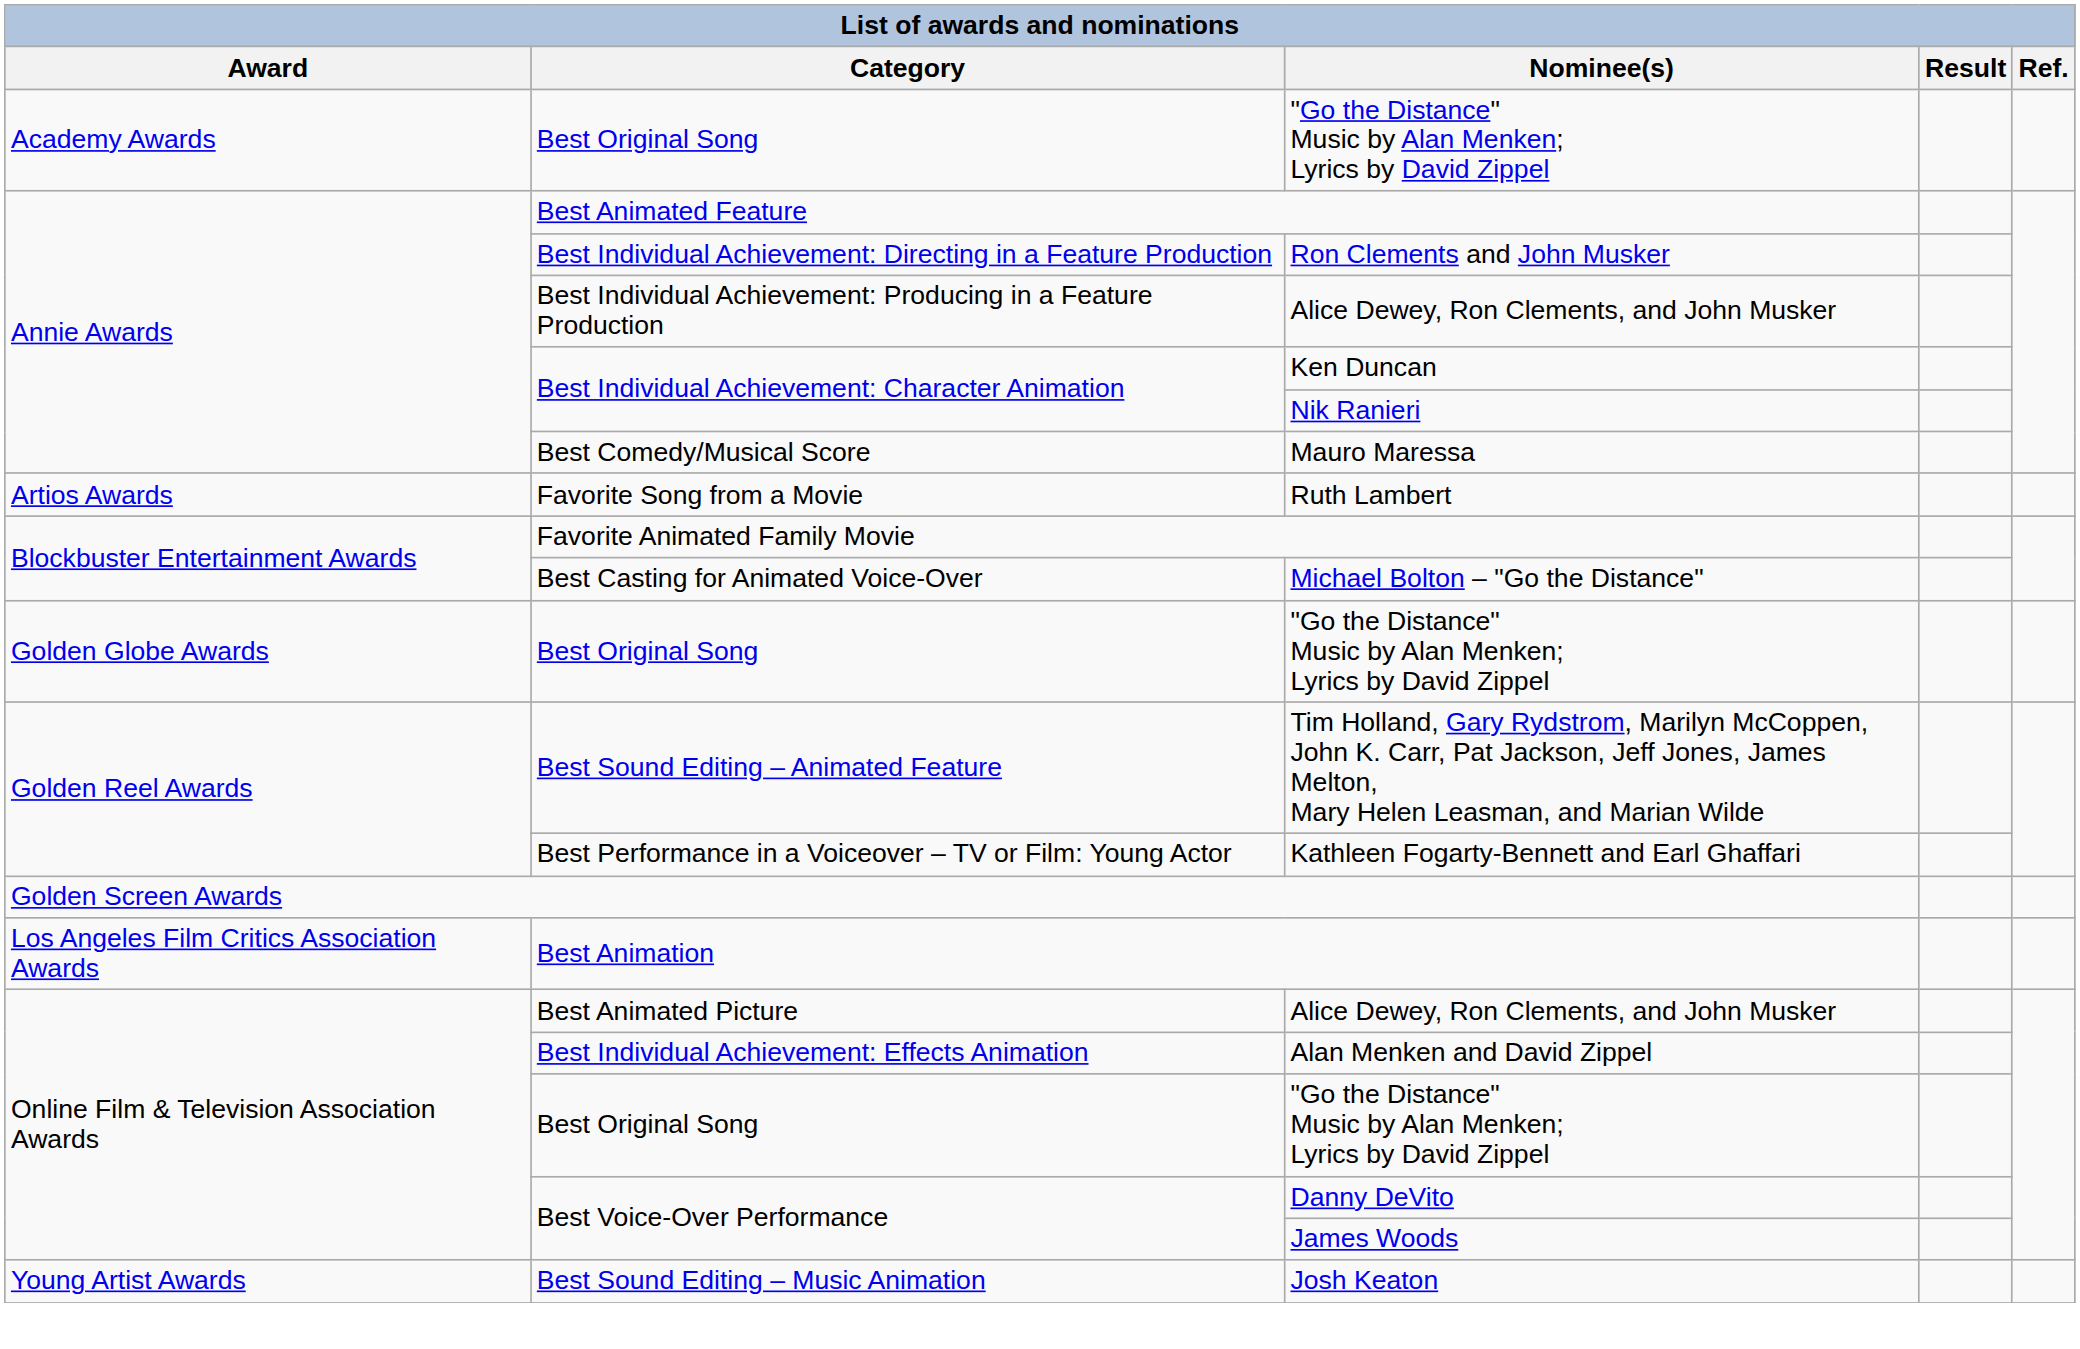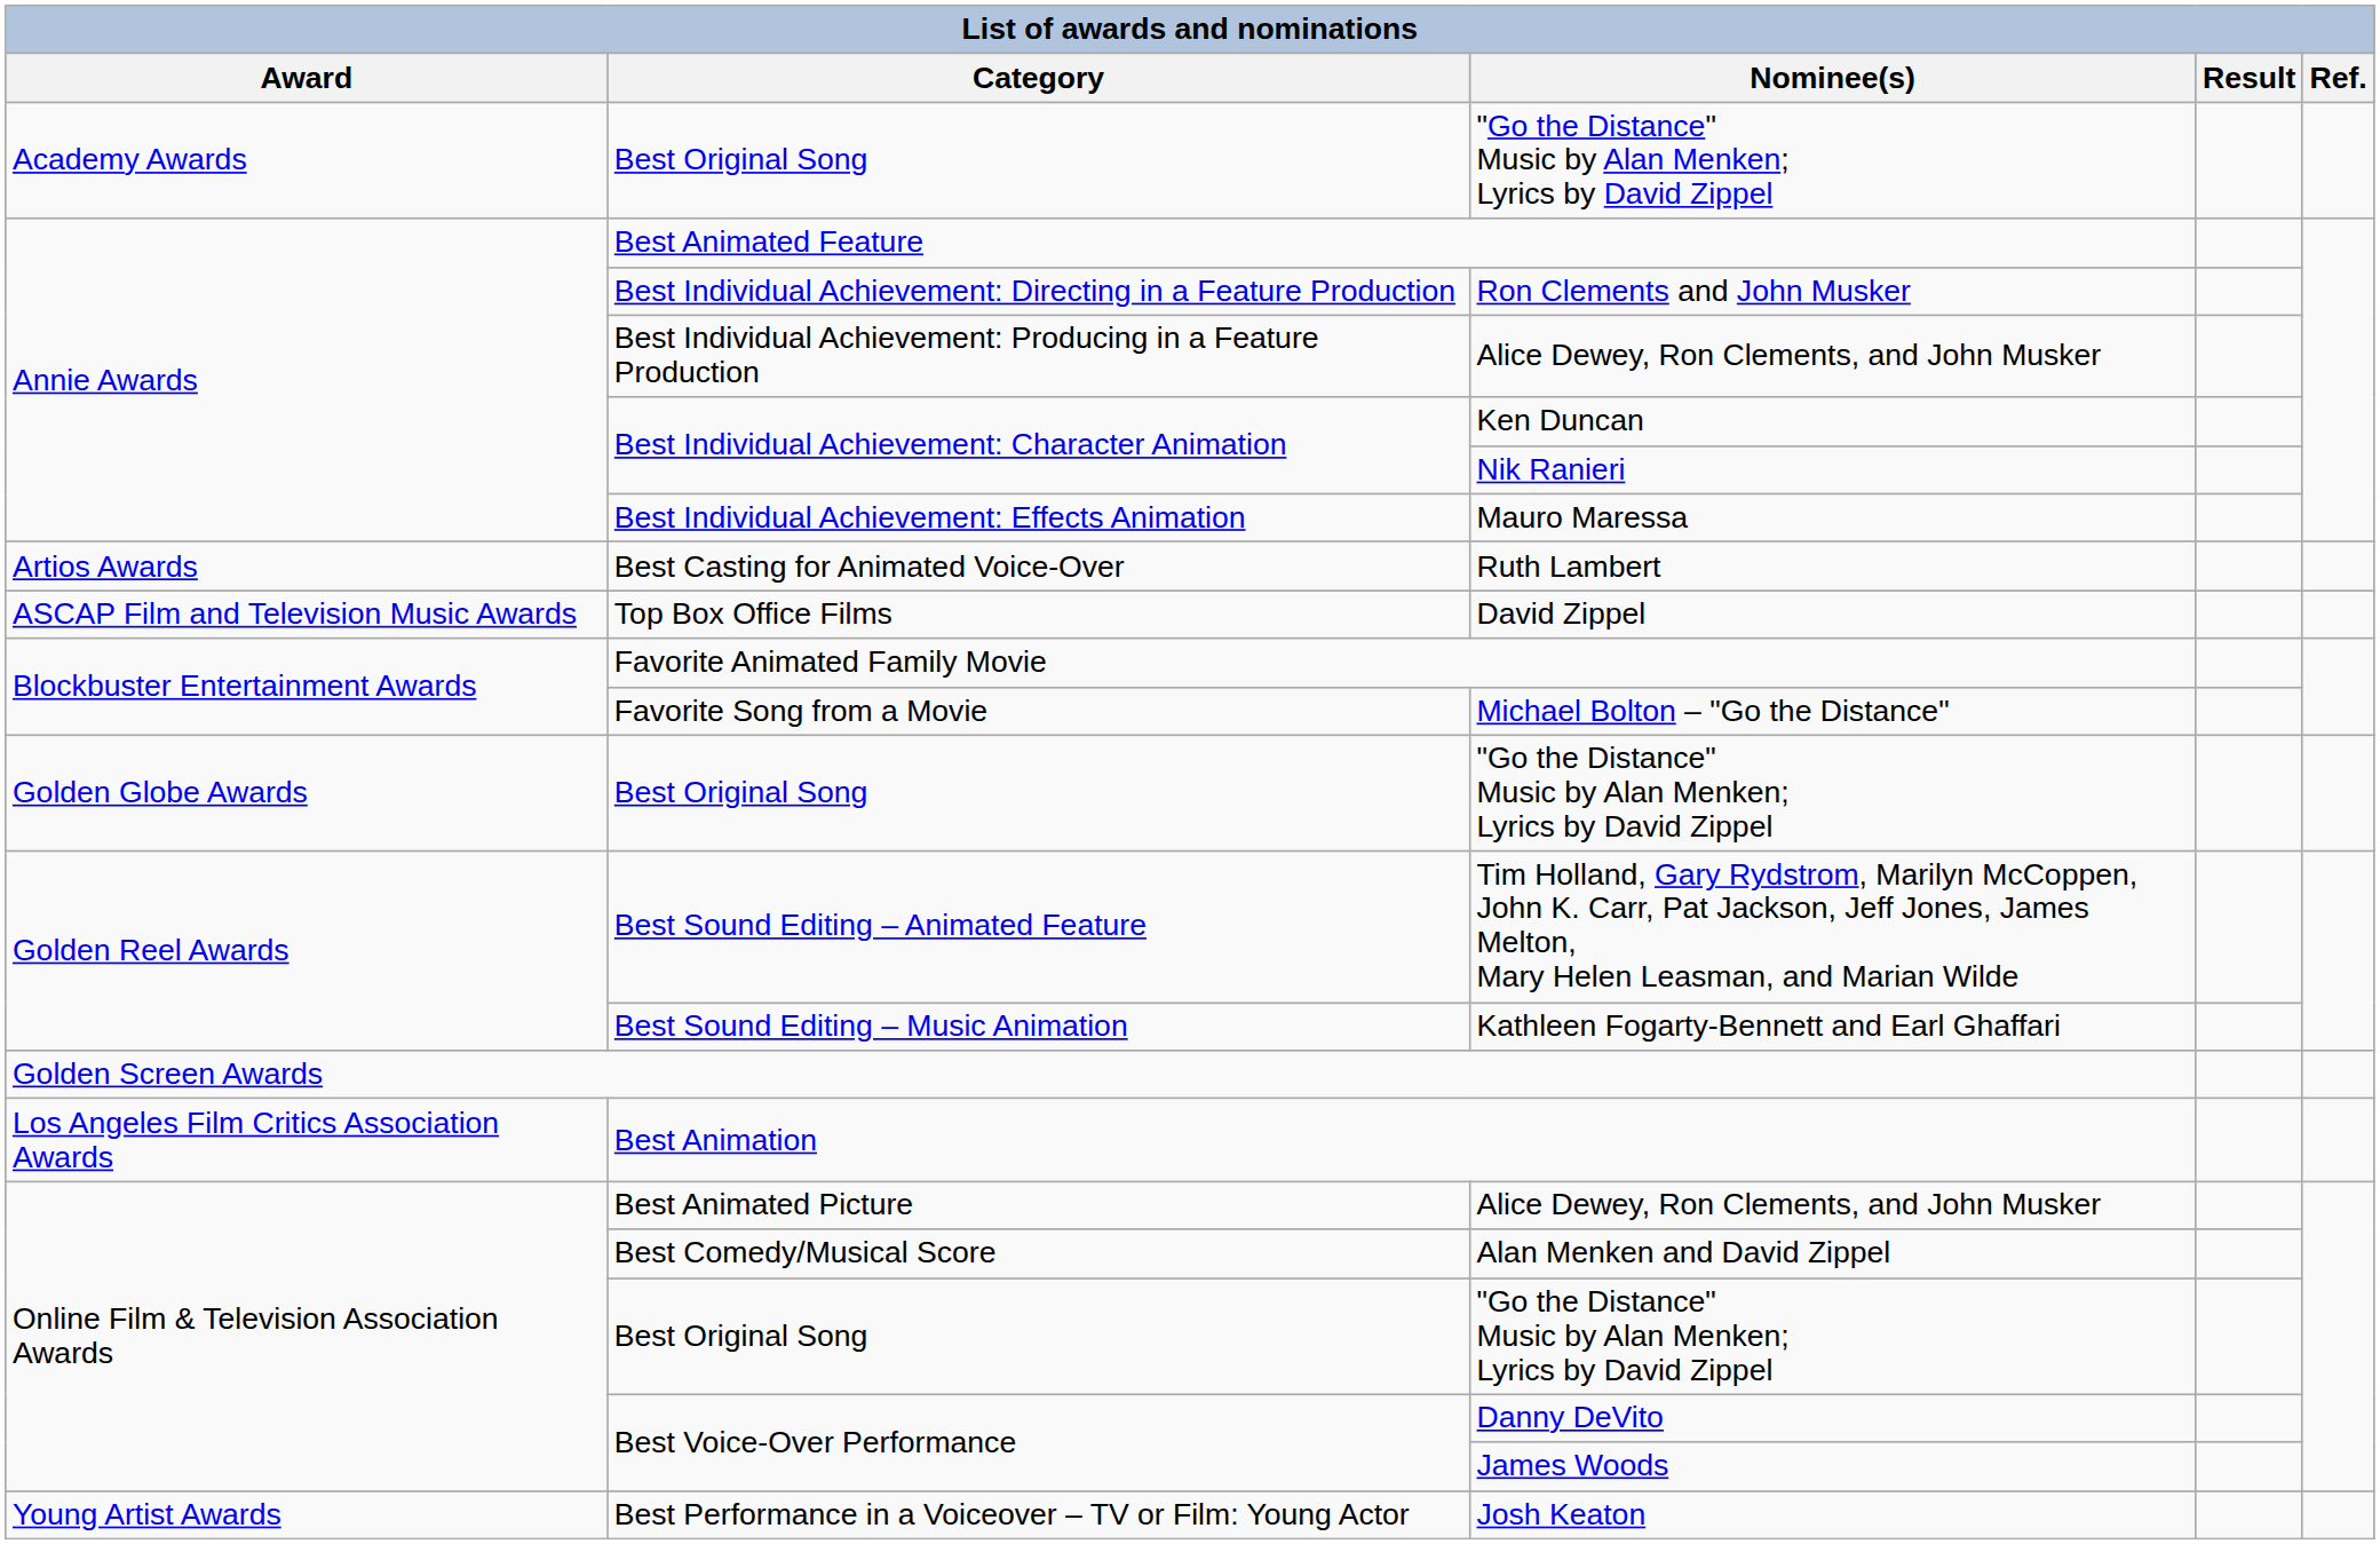 <table class="wikitable plainrowheaders">
 <tr style="background:#ccc; text-align:center;">
 <th colspan="5" style="background: LightSteelBlue;">List of awards and nominations</th>
 </tr>
 <tr style="background:#ccc; text-align:center;">
 <th>Award</th>
 <th>Category</th>
 <th>Nominee(s)</th>
 <th>Result</th>
 <th>Ref.</th>
 </tr>
 <tr>
 <td><a href='#'>Academy Awards</a></td>
 <td><a href='#'>Best Original Song</a></td>
 <td>"<a href='#'>Go the Distance</a>" <br> Music by <a href='#'>Alan Menken</a>; <br> Lyrics by <a href='#'>David Zippel</a></td>
 <td></td>
 <td align="center"></td>
 </tr>
 <tr>
 <td rowspan="6"><a href='#'>Annie Awards</a></td>
 <td colspan="2"><a href='#'>Best Animated Feature</a></td>
 <td></td>
 <td rowspan="6" align="center"></td>
 </tr>
 <tr>
 <td><a href='#'>Best Individual Achievement: Directing in a Feature Production</a></td>
 <td><a href='#'>Ron Clements</a> and <a href='#'>John Musker</a></td>
 <td></td>
 </tr>
 <tr>
 <td>Best Individual Achievement: Producing in a Feature Production</td>
 <td>Alice Dewey, Ron Clements, and John Musker</td>
 <td></td>
 </tr>
 <tr>
 <td rowspan="2"><a href='#'>Best Individual Achievement: Character Animation</a></td>
 <td>Ken Duncan </td>
 <td></td>
 </tr>
 <tr>
 <td><a href='#'>Nik Ranieri</a> </td>
 <td></td>
 </tr>
 <tr>
-<td>Best Comedy/Musical Score</td>
+<td><a href='#'>Best Individual Achievement: Effects Animation</a></td>
 <td>Mauro Maressa</td>
 <td></td>
 </tr>
 <tr>
 <td><a href='#'>Artios Awards</a></td>
-<td>Favorite Song from a Movie</td>
+<td>Best Casting for Animated Voice-Over</td>
 <td>Ruth Lambert</td>
+<td></td>
+<td align="center"></td>
+</tr>
+<tr>
+<td><a href='#'>ASCAP Film and Television Music Awards</a></td>
+<td>Top Box Office Films</td>
+<td>David Zippel</td>
 <td></td>
 <td align="center"></td>
 </tr>
 <tr>
 <td rowspan="2"><a href='#'>Blockbuster Entertainment Awards</a></td>
 <td colspan="2">Favorite Animated Family Movie</td>
 <td></td>
 <td rowspan="2" align="center"></td>
 </tr>
 <tr>
-<td>Best Casting for Animated Voice-Over</td>
+<td>Favorite Song from a Movie</td>
 <td><a href='#'>Michael Bolton</a> – "Go the Distance"</td>
 <td></td>
 </tr>
 <tr>
 <td><a href='#'>Golden Globe Awards</a></td>
 <td><a href='#'>Best Original Song</a></td>
 <td>"Go the Distance" <br> Music by Alan Menken; <br> Lyrics by David Zippel</td>
 <td></td>
 <td align="center"></td>
 </tr>
 <tr>
 <td rowspan="2"><a href='#'>Golden Reel Awards</a></td>
 <td><a href='#'>Best Sound Editing – Animated Feature</a></td>
 <td>Tim Holland, <a href='#'>Gary Rydstrom</a>, Marilyn McCoppen, <br> John K. Carr, Pat Jackson, Jeff Jones, James Melton, <br> Mary Helen Leasman, and Marian Wilde</td>
 <td></td>
 <td rowspan="2" align="center"></td>
 </tr>
 <tr>
-<td>Best Performance in a Voiceover – TV or Film: Young Actor</td>
+<td><a href='#'>Best Sound Editing – Music Animation</a></td>
 <td>Kathleen Fogarty-Bennett and Earl Ghaffari</td>
 <td></td>
 </tr>
 <tr>
 <td colspan="3"><a href='#'>Golden Screen Awards</a></td>
 <td></td>
 <td align="center"></td>
 </tr>
 <tr>
 <td><a href='#'>Los Angeles Film Critics Association Awards</a></td>
 <td colspan="2"><a href='#'>Best Animation</a></td>
 <td></td>
 <td align="center"></td>
 </tr>
 <tr>
 <td rowspan="5">Online Film & Television Association Awards</td>
 <td>Best Animated Picture</td>
 <td>Alice Dewey, Ron Clements, and John Musker</td>
 <td></td>
 <td rowspan="5" align="center"></td>
 </tr>
 <tr>
-<td><a href='#'>Best Individual Achievement: Effects Animation</a></td>
+<td>Best Comedy/Musical Score</td>
 <td>Alan Menken and David Zippel</td>
 <td></td>
 </tr>
 <tr>
 <td>Best Original Song</td>
 <td>"Go the Distance" <br> Music by Alan Menken; <br> Lyrics by David Zippel</td>
 <td></td>
 </tr>
 <tr>
 <td rowspan="2">Best Voice-Over Performance</td>
 <td><a href='#'>Danny DeVito</a></td>
 <td></td>
 </tr>
 <tr>
 <td><a href='#'>James Woods</a></td>
 <td></td>
 </tr>
 <tr>
 <td><a href='#'>Young Artist Awards</a></td>
-<td><a href='#'>Best Sound Editing – Music Animation</a></td>
+<td>Best Performance in a Voiceover – TV or Film: Young Actor</td>
 <td><a href='#'>Josh Keaton</a></td>
 <td></td>
 <td align="center"></td>
 </tr>
 </table>
